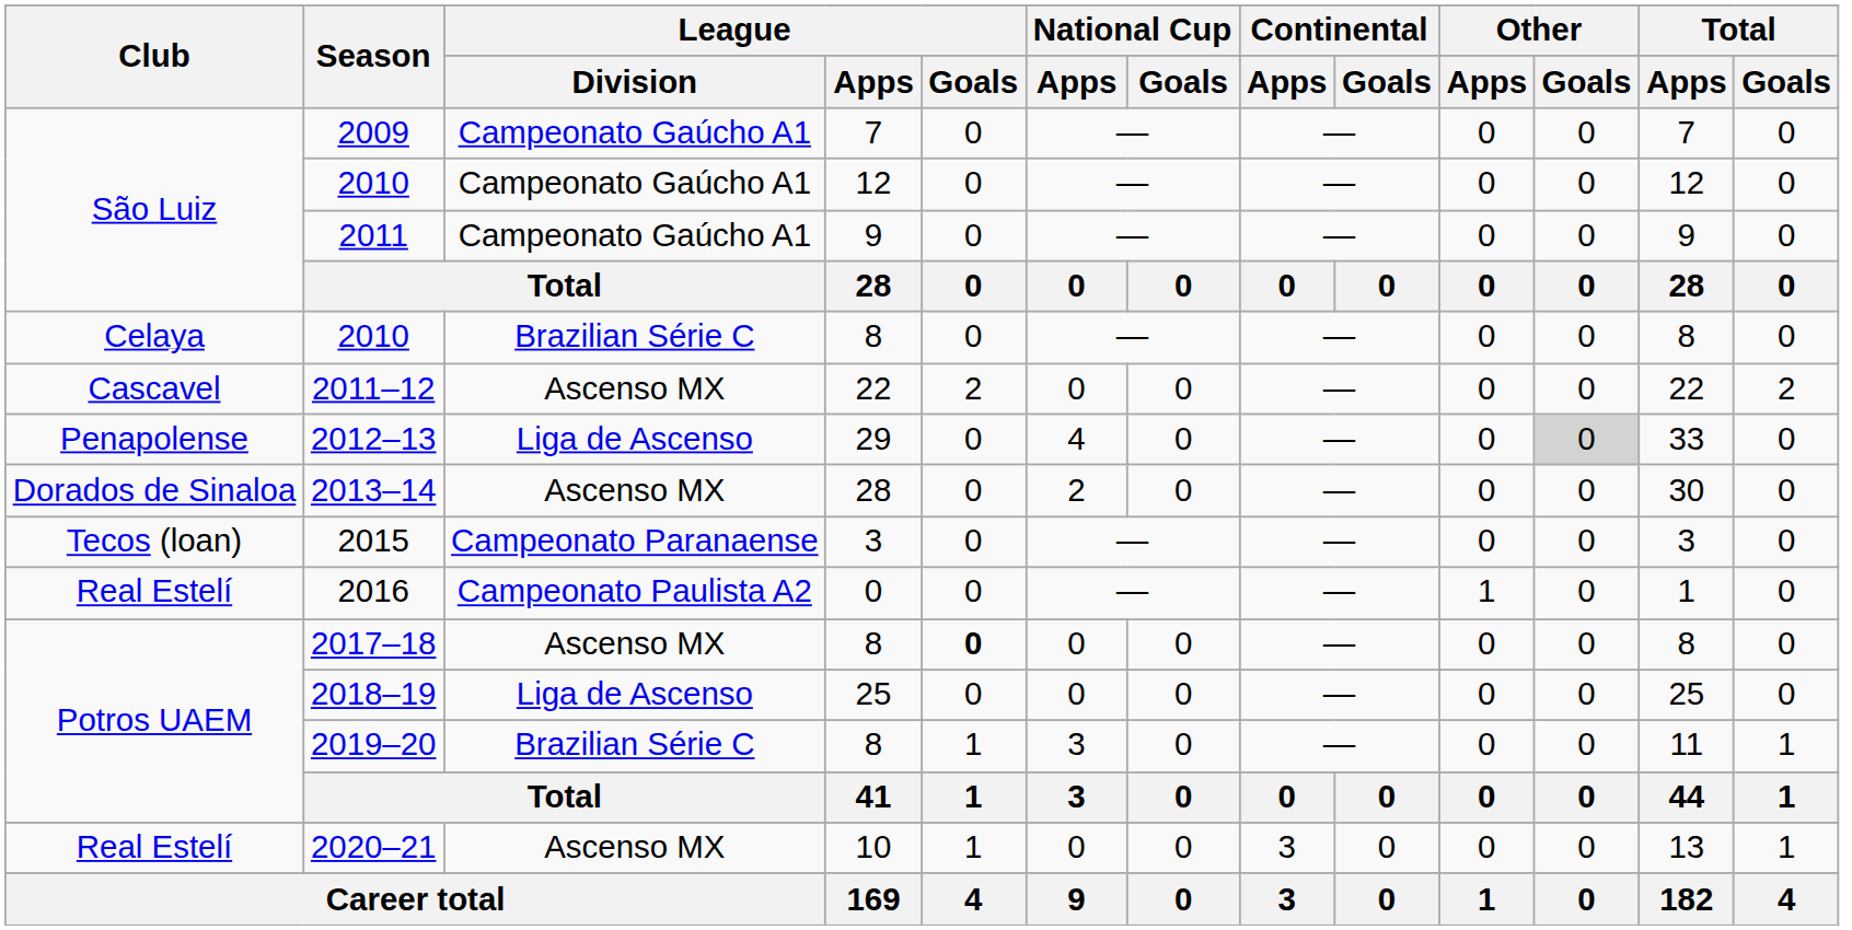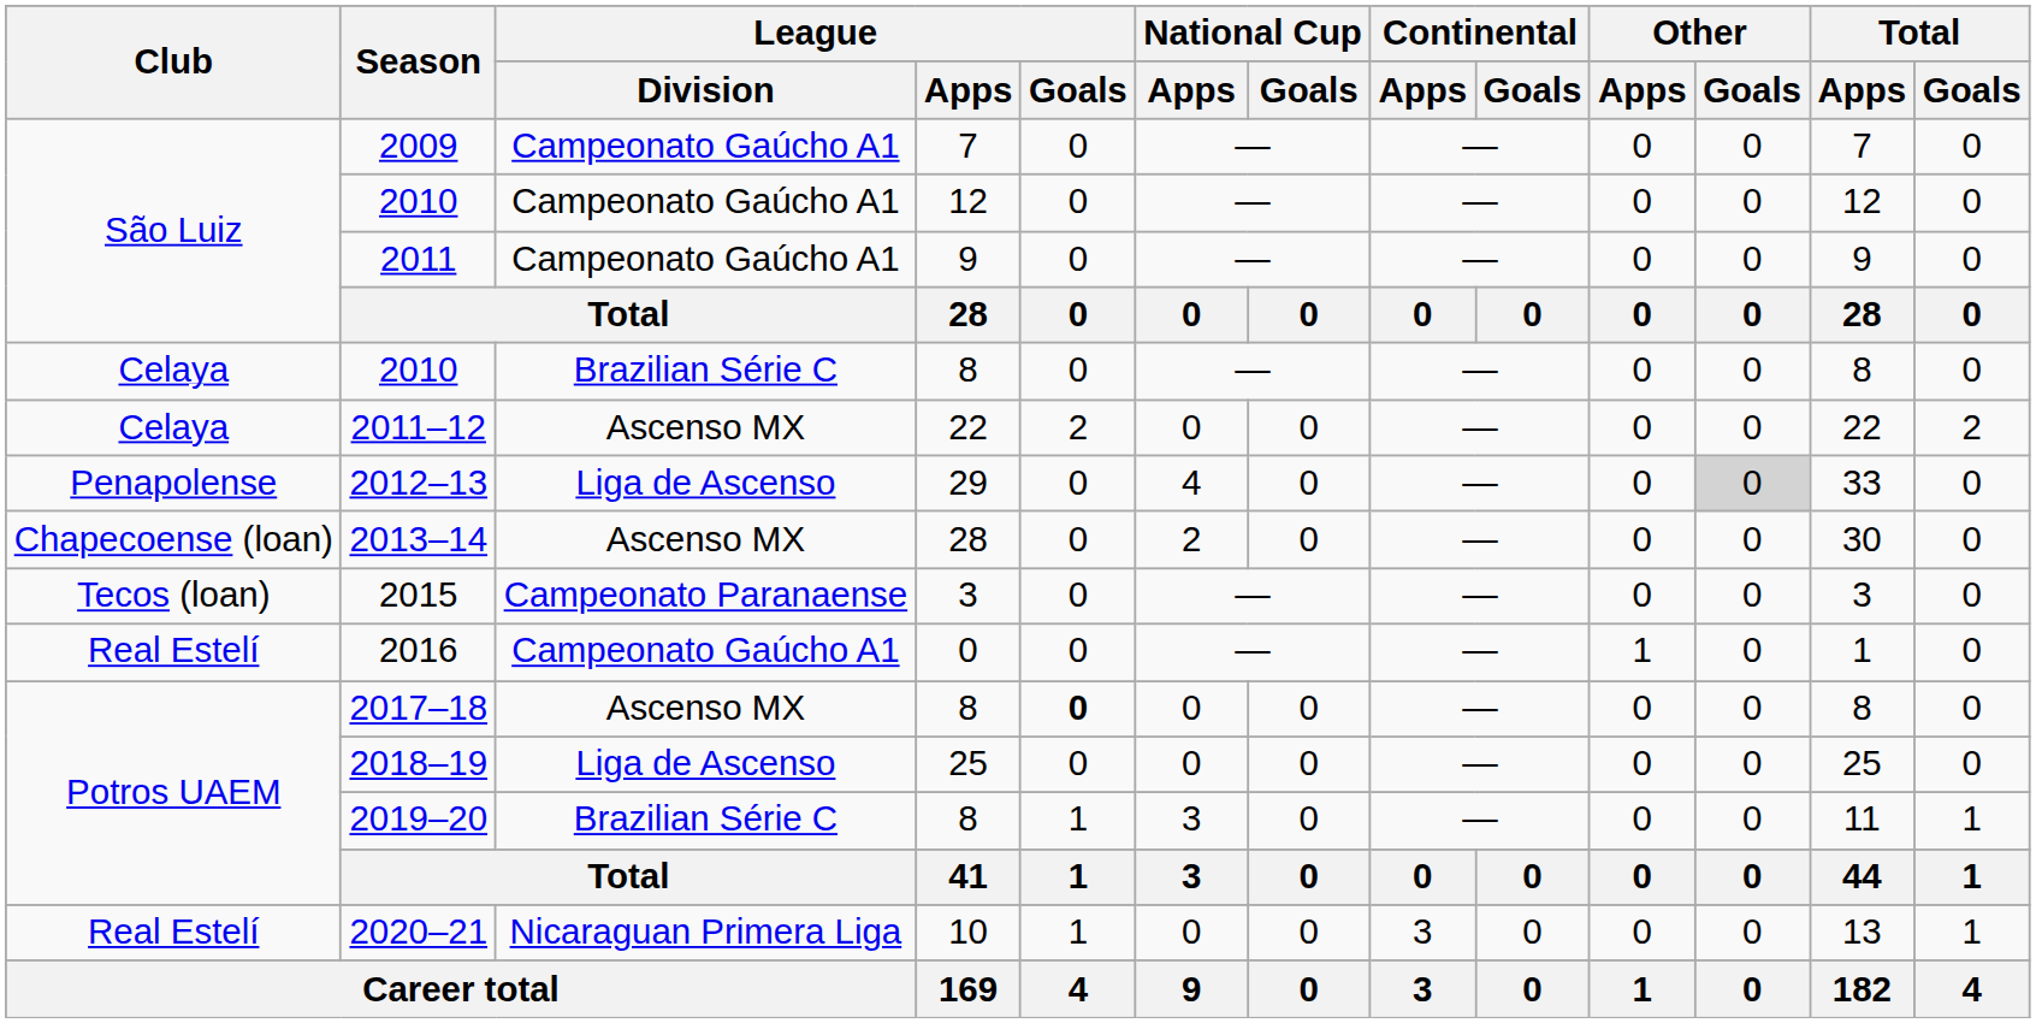 <table class="wikitable" style="text-align:center">
 <tr>
 <th rowspan="2">Club</th>
 <th rowspan="2">Season</th>
 <th colspan="3">League</th>
 <th colspan="2">National Cup</th>
 <th colspan="2">Continental</th>
 <th colspan="2">Other</th>
 <th colspan="2">Total</th>
 </tr>
 <tr>
 <th>Division</th>
 <th>Apps</th>
 <th>Goals</th>
 <th>Apps</th>
 <th>Goals</th>
 <th>Apps</th>
 <th>Goals</th>
 <th>Apps</th>
 <th>Goals</th>
 <th>Apps</th>
 <th>Goals</th>
 </tr>
 <tr>
 <td rowspan="4"><a href='#'>São Luiz</a></td>
 <td><a href='#'>2009</a></td>
 <td><a href='#'>Campeonato Gaúcho A1</a></td>
 <td>7</td>
 <td>0</td>
 <td colspan="2">—</td>
 <td colspan="2">—</td>
 <td>0</td>
 <td>0</td>
 <td>7</td>
 <td>0</td>
 </tr>
 <tr>
 <td><a href='#'>2010</a></td>
 <td>Campeonato Gaúcho A1</td>
 <td>12</td>
 <td>0</td>
 <td colspan="2">—</td>
 <td colspan="2">—</td>
 <td>0</td>
 <td>0</td>
 <td>12</td>
 <td>0</td>
 </tr>
 <tr>
 <td><a href='#'>2011</a></td>
 <td>Campeonato Gaúcho A1</td>
 <td>9</td>
 <td>0</td>
 <td colspan="2">—</td>
 <td colspan="2">—</td>
 <td>0</td>
 <td>0</td>
 <td>9</td>
 <td>0</td>
 </tr>
 <tr>
 <th colspan="2">Total</th>
 <th>28</th>
 <th>0</th>
 <th>0</th>
 <th>0</th>
 <th>0</th>
 <th>0</th>
 <th>0</th>
 <th>0</th>
 <th>28</th>
 <th>0</th>
 </tr>
 <tr>
 <td rowspan="1"><a href='#'>Celaya</a></td>
 <td><a href='#'>2010</a></td>
 <td><a href='#'>Brazilian Série C</a></td>
 <td>8</td>
 <td>0</td>
 <td colspan="2">—</td>
 <td colspan="2">—</td>
 <td>0</td>
 <td>0</td>
 <td>8</td>
 <td>0</td>
 </tr>
 <tr>
-<td rowspan="1"><a href='#'>Cascavel</a></td>
+<td rowspan="1"><a href='#'>Celaya</a></td>
 <td><a href='#'>2011–12</a></td>
 <td>Ascenso MX</td>
 <td>22</td>
 <td>2</td>
 <td>0</td>
 <td>0</td>
 <td colspan="2">—</td>
 <td>0</td>
 <td>0</td>
 <td>22</td>
 <td>2</td>
 </tr>
 <tr>
 <td rowspan="1"><a href='#'>Penapolense</a></td>
 <td><a href='#'>2012–13</a></td>
 <td><a href='#'>Liga de Ascenso</a></td>
 <td>29</td>
 <td>0</td>
 <td>4</td>
 <td>0</td>
 <td colspan="2">—</td>
 <td>0</td>
 <td style="background: lightgrey;">0</td>
 <td>33</td>
 <td>0</td>
 </tr>
 <tr>
-<td rowspan="1"><a href='#'>Dorados de Sinaloa</a></td>
+<td rowspan="1"><a href='#'>Chapecoense</a> (loan)</td>
 <td><a href='#'>2013–14</a></td>
 <td>Ascenso MX</td>
 <td>28</td>
 <td>0</td>
 <td>2</td>
 <td>0</td>
 <td colspan="2">—</td>
 <td>0</td>
 <td>0</td>
 <td>30</td>
 <td>0</td>
 </tr>
 <tr>
 <td rowspan="1"><a href='#'>Tecos</a> (loan)</td>
 <td>2015</td>
 <td><a href='#'>Campeonato Paranaense</a></td>
 <td>3</td>
 <td>0</td>
 <td colspan="2">—</td>
 <td colspan="2">—</td>
 <td>0</td>
 <td>0</td>
 <td>3</td>
 <td>0</td>
 </tr>
 <tr>
 <td rowspan="1"><a href='#'>Real Estelí</a></td>
 <td>2016</td>
-<td><a href='#'>Campeonato Paulista A2</a></td>
+<td><a href='#'>Campeonato Gaúcho A1</a></td>
 <td>0</td>
 <td>0</td>
 <td colspan="2">—</td>
 <td colspan="2">—</td>
 <td>1</td>
 <td>0</td>
 <td>1</td>
 <td>0</td>
 </tr>
 <tr>
 <td rowspan="4"><a href='#'>Potros UAEM</a></td>
 <td><a href='#'>2017–18</a></td>
 <td>Ascenso MX</td>
 <td>8</td>
 <td><strong>0</strong></td>
 <td>0</td>
 <td>0</td>
 <td colspan="2">—</td>
 <td>0</td>
 <td>0</td>
 <td>8</td>
 <td>0</td>
 </tr>
 <tr>
 <td><a href='#'>2018–19</a></td>
 <td><a href='#'>Liga de Ascenso</a></td>
 <td>25</td>
 <td>0</td>
 <td>0</td>
 <td>0</td>
 <td colspan="2">—</td>
 <td>0</td>
 <td>0</td>
 <td>25</td>
 <td>0</td>
 </tr>
 <tr>
 <td><a href='#'>2019–20</a></td>
 <td><a href='#'>Brazilian Série C</a></td>
 <td>8</td>
 <td>1</td>
 <td>3</td>
 <td>0</td>
 <td colspan="2">—</td>
 <td>0</td>
 <td>0</td>
 <td>11</td>
 <td>1</td>
 </tr>
 <tr>
 <th colspan="2">Total</th>
 <th>41</th>
 <th>1</th>
 <th>3</th>
 <th>0</th>
 <th>0</th>
 <th>0</th>
 <th>0</th>
 <th>0</th>
 <th>44</th>
 <th>1</th>
 </tr>
 <tr>
 <td rowspan="1"><a href='#'>Real Estelí</a></td>
 <td><a href='#'>2020–21</a></td>
-<td>Ascenso MX</td>
+<td><a href='#'>Nicaraguan Primera Liga</a></td>
 <td>10</td>
 <td>1</td>
 <td>0</td>
 <td>0</td>
 <td>3</td>
 <td>0</td>
 <td>0</td>
 <td>0</td>
 <td>13</td>
 <td>1</td>
 </tr>
 <tr>
 <th colspan="3">Career total</th>
 <th>169</th>
 <th>4</th>
 <th>9</th>
 <th>0</th>
 <th>3</th>
 <th>0</th>
 <th>1</th>
 <th>0</th>
 <th>182</th>
 <th>4</th>
 </tr>
 </table>
